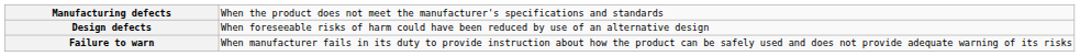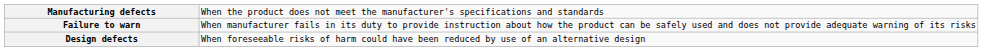 <table class="wikitable">
 <tr style="vertical-align: top;">
 <th scope="row" style="width: 20%;">Manufacturing defects</th>
 <td style="width: 80%;">When the product does not meet the manufacturer's specifications and standards</td>
 </tr>
 <tr style="vertical-align: top;">
+<th scope="row">Failure to warn</th>
+<td>When manufacturer fails in its duty to provide instruction about how the product can be safely used and does not provide adequate warning of its risks</td>
+</tr>
+<tr style="vertical-align: top;">
 <th scope="row">Design defects</th>
 <td>When foreseeable risks of harm could have been reduced by use of an alternative design</td>
 </tr>
-<tr style="vertical-align: top;">
-<th scope="row">Failure to warn</th>
-<td>When manufacturer fails in its duty to provide instruction about how the product can be safely used and does not provide adequate warning of its risks</td>
-</tr>
 </table>
